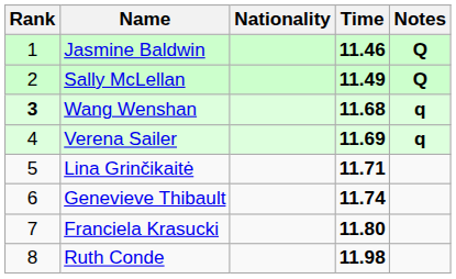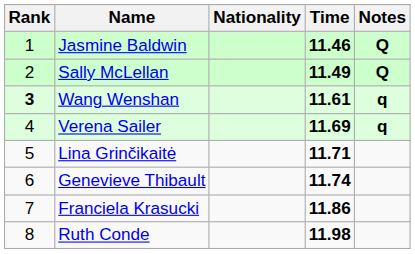 <table class="wikitable sortable" style="text-align:center">
 <tr>
 <th>Rank</th>
 <th>Name</th>
 <th>Nationality</th>
 <th>Time</th>
 <th>Notes</th>
 </tr>
 <tr bgcolor=ccffcc>
 <td>1</td>
 <td align=left><a href='#'>Jasmine Baldwin</a></td>
 <td align=left></td>
 <td><strong>11.46</strong></td>
 <td><strong>Q</strong></td>
 </tr>
 <tr bgcolor=ccffcc>
 <td>2</td>
 <td align=left><a href='#'>Sally McLellan</a></td>
 <td align=left></td>
 <td><strong>11.49</strong></td>
 <td><strong>Q</strong></td>
 </tr>
 <tr bgcolor=ddffdd>
 <td><strong>3</strong></td>
 <td align=left><a href='#'>Wang Wenshan</a></td>
 <td align=left></td>
-<td><strong>11.68</strong></td>
+<td><strong>11.61</strong></td>
 <td><strong>q</strong></td>
 </tr>
 <tr bgcolor=ddffdd>
 <td>4</td>
 <td align=left><a href='#'>Verena Sailer</a></td>
 <td align=left></td>
 <td><strong>11.69</strong></td>
 <td><strong>q</strong></td>
 </tr>
 <tr>
 <td>5</td>
 <td align=left><a href='#'>Lina Grinčikaitė</a></td>
 <td align=left></td>
 <td><strong>11.71</strong></td>
 <td></td>
 </tr>
 <tr>
 <td>6</td>
 <td align=left><a href='#'>Genevieve Thibault</a></td>
 <td align=left></td>
 <td><strong>11.74</strong></td>
 <td></td>
 </tr>
 <tr>
 <td>7</td>
 <td align=left><a href='#'>Franciela Krasucki</a></td>
 <td align=left></td>
-<td><strong>11.80</strong></td>
+<td><strong>11.86</strong></td>
 <td></td>
 </tr>
 <tr>
 <td>8</td>
 <td align=left><a href='#'>Ruth Conde</a></td>
 <td align=left></td>
 <td><strong>11.98</strong></td>
 <td></td>
 </tr>
 </table>
